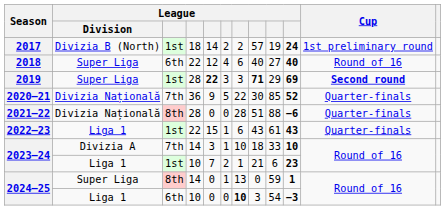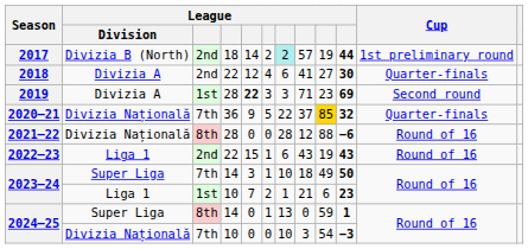 <table class="wikitable plainrowheaders" style="text-align: center;">
 <tr>
 <th rowspan=2 scope=col>Season</th>
 <th colspan=9>League</th>
 <th rowspan=2 scope=col><a href='#'>Cup</a></th>
 <th rowspan=2 scope=col></th>
 </tr>
 <tr>
 <th scope=col>Division</th>
 <th scope=col></th>
 <th scope=col></th>
 <th scope=col></th>
 <th scope=col></th>
 <th scope=col></th>
 <th scope=col></th>
 <th scope=col></th>
 <th scope=col></th>
 </tr>
 <tr>
 <th scope="row"><a href='#'>2017</a></th>
 <td><a href='#'>Divizia B</a> (North)</td>
-<td bgcolor="#ddffdd"> 1st</td>
+<td bgcolor="#ddffdd"> 2nd</td>
 <td>18</td>
 <td>14</td>
 <td>2</td>
-<td>2</td>
+<td style="background: paleturquoise;">2</td>
 <td>57</td>
 <td>19</td>
-<td><strong>24</strong></td>
+<td><strong>44</strong></td>
 <td><a href='#'>1st preliminary round</a></td>
 <td></td>
 </tr>
 <tr>
 <th scope="row"><a href='#'>2018</a></th>
-<td><a href='#'>Super Liga</a></td>
-<td>6th</td>
+<td><a href='#'>Divizia A</a></td>
+<td>2nd</td>
 <td>22</td>
 <td>12</td>
 <td>4</td>
 <td>6</td>
-<td>40</td>
+<td>41</td>
 <td>27</td>
-<td><strong>40</strong></td>
-<td><a href='#'>Round of 16</a></td>
+<td><strong>30</strong></td>
+<td><a href='#'>Quarter-finals</a></td>
 <td></td>
 </tr>
 <tr>
 <th scope="row"><a href='#'>2019</a></th>
-<td><a href='#'>Super Liga</a></td>
+<td>Divizia A</td>
 <td bgcolor="#ddffdd"> 1st</td>
 <td>28</td>
 <td><strong>22</strong></td>
 <td>3</td>
 <td>3</td>
-<td><strong>71</strong></td>
-<td>29</td>
+<td>71</td>
+<td>23</td>
 <td><strong>69</strong></td>
-<td><strong><a href='#'>Second round</a></strong></td>
+<td><a href='#'>Second round</a></td>
 <td></td>
 </tr>
 <tr>
 <th scope="row"><a href='#'>2020–21</a></th>
 <td><a href='#'>Divizia Națională</a></td>
 <td>7th</td>
 <td>36</td>
 <td>9</td>
 <td>5</td>
 <td>22</td>
-<td>30</td>
-<td>85</td>
-<td><strong>52</strong></td>
+<td>37</td>
+<td style="background: gold;">85</td>
+<td><strong>32</strong></td>
 <td><a href='#'>Quarter-finals</a></td>
 <td></td>
 </tr>
 <tr>
 <th scope="row"><a href='#'>2021–22</a></th>
 <td>Divizia Națională</td>
 <td bgcolor="#FFCCCC"> 8th</td>
 <td>28</td>
 <td>0</td>
 <td>0</td>
 <td>28</td>
-<td>51</td>
+<td>12</td>
 <td>88</td>
 <td><strong>−6</strong></td>
-<td><a href='#'>Quarter-finals</a></td>
+<td><a href='#'>Round of 16</a></td>
 <td></td>
 </tr>
 <tr>
 <th scope="row"><a href='#'>2022–23</a></th>
 <td><a href='#'>Liga 1</a></td>
-<td bgcolor="#ddffdd"> 1st</td>
+<td bgcolor="#ddffdd"> 2nd</td>
 <td>22</td>
 <td>15</td>
 <td>1</td>
 <td>6</td>
 <td>43</td>
-<td>61</td>
+<td>19</td>
 <td><strong>43</strong></td>
-<td><a href='#'>Quarter-finals</a></td>
+<td><a href='#'>Round of 16</a></td>
 <td></td>
 </tr>
 <tr>
 <th rowspan="2" scope="row"><a href='#'>2023–24</a></th>
-<td>Divizia A</td>
+<td><a href='#'>Super Liga</a></td>
 <td>7th</td>
 <td>14</td>
 <td>3</td>
 <td>1</td>
 <td>10</td>
 <td>18</td>
-<td>33</td>
-<td><strong>10</strong></td>
+<td>49</td>
+<td><strong>50</strong></td>
 <td rowspan="2"><a href='#'>Round of 16</a></td>
 <td rowspan="2"></td>
 </tr>
 <tr>
 <td>Liga 1</td>
 <td bgcolor="#ddffdd"> 1st</td>
 <td>10</td>
 <td>7</td>
 <td>2</td>
 <td>1</td>
 <td>21</td>
 <td>6</td>
 <td><strong>23</strong></td>
 </tr>
 <tr>
 <th rowspan="2" scope="row"><a href='#'>2024–25</a></th>
 <td>Super Liga</td>
 <td bgcolor="#FFCCCC"> 8th</td>
 <td>14</td>
 <td>0</td>
 <td>1</td>
 <td>13</td>
 <td>0</td>
 <td>59</td>
 <td><strong>1</strong></td>
 <td rowspan="2"><a href='#'>Round of 16</a></td>
 <td rowspan="2"></td>
 </tr>
 <tr>
-<td>Liga 1</td>
-<td>6th</td>
+<td><a href='#'>Divizia Națională</a></td>
+<td>7th</td>
 <td>10</td>
 <td>0</td>
 <td>0</td>
-<td><strong>10</strong></td>
+<td>10</td>
 <td>3</td>
 <td>54</td>
 <td><strong>−3</strong></td>
 </tr>
 </table>
